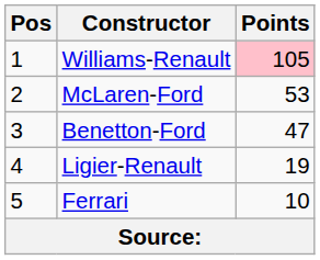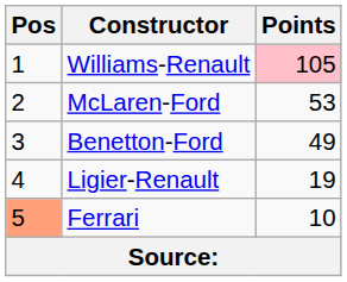 <table class="wikitable" style="font-size: 95%;">
 <tr>
 <th>Pos</th>
 <th>Constructor</th>
 <th>Points</th>
 </tr>
 <tr>
 <td>1</td>
 <td> <a href='#'>Williams</a>-<a href='#'>Renault</a></td>
 <td align="right" style="background: pink;">105</td>
 </tr>
 <tr>
 <td>2</td>
 <td> <a href='#'>McLaren</a>-<a href='#'>Ford</a></td>
 <td align="right">53</td>
 </tr>
 <tr>
 <td>3</td>
 <td> <a href='#'>Benetton</a>-<a href='#'>Ford</a></td>
-<td align="right">47</td>
+<td align="right">49</td>
 </tr>
 <tr>
 <td>4</td>
 <td> <a href='#'>Ligier</a>-<a href='#'>Renault</a></td>
 <td align="right">19</td>
 </tr>
 <tr>
-<td>5</td>
+<td style="background: lightsalmon;">5</td>
 <td> <a href='#'>Ferrari</a></td>
 <td align="right">10</td>
 </tr>
 <tr>
 <th colspan=4>Source: </th>
 </tr>
 </table>
